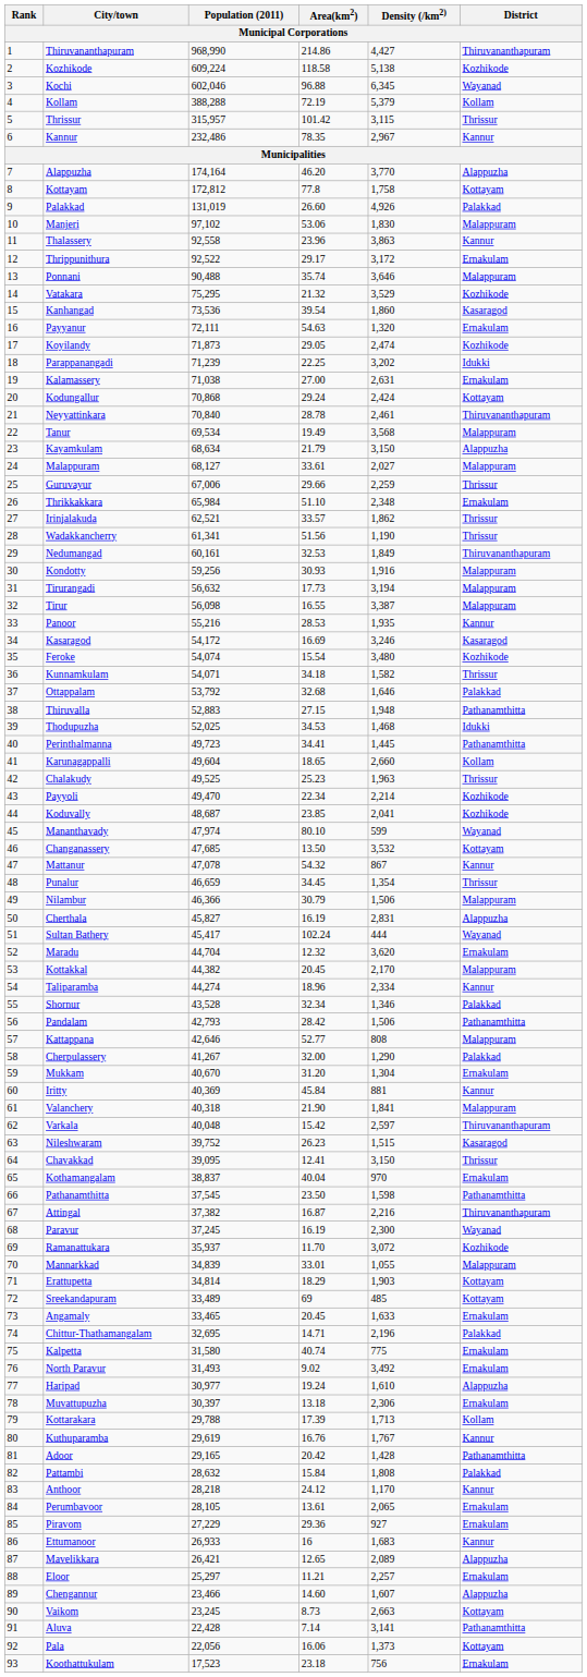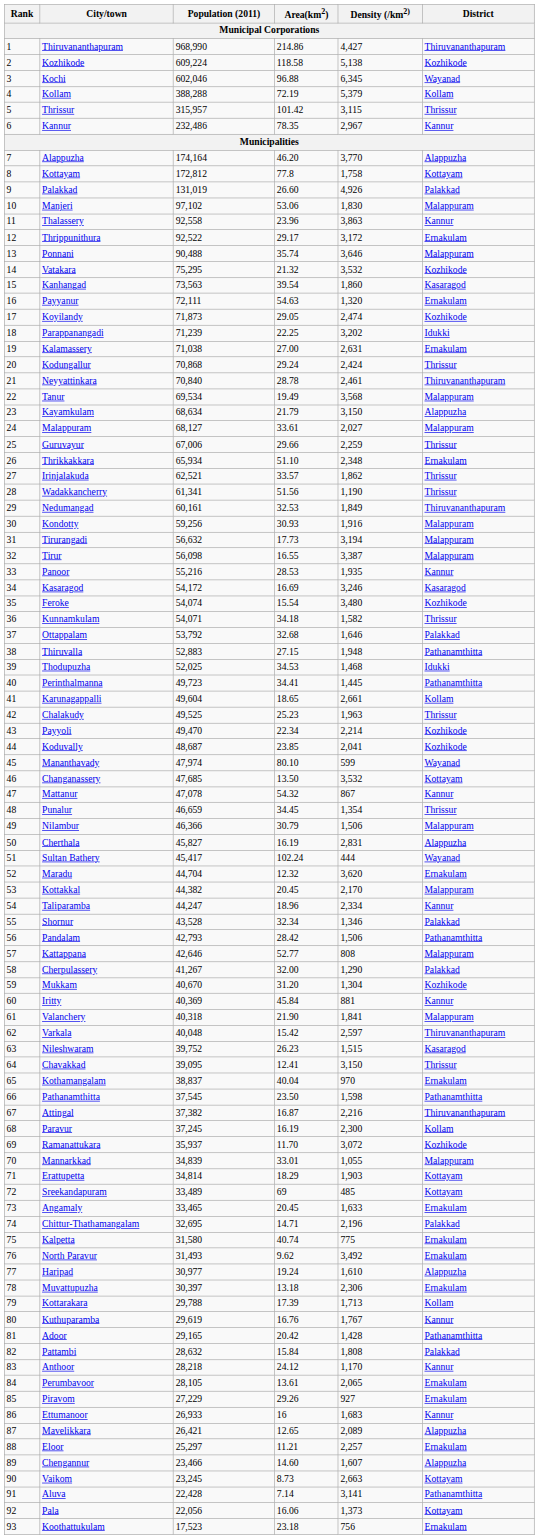 <table class="sortable wikitable" style="width: 50%; font-size: 0.90em;">
 <tr>
 <th>Rank</th>
 <th>City/town</th>
 <th>Population (2011)</th>
 <th>Area(km<sup>2</sup>)</th>
 <th>Density (/km<sup>2)</sup></th>
 <th>District</th>
 </tr>
 <tr>
 <th colspan="6" style="text-align:center;"><span><strong>Municipal Corporations</strong></span></th>
 </tr>
 <tr>
 <td>1</td>
 <td><a href='#'>Thiruvananthapuram</a></td>
 <td>968,990</td>
 <td>214.86</td>
 <td>4,427</td>
 <td><a href='#'>Thiruvananthapuram</a></td>
 </tr>
 <tr>
 <td>2</td>
 <td><a href='#'>Kozhikode</a></td>
 <td>609,224</td>
 <td>118.58</td>
 <td>5,138</td>
 <td Kozhikode district><a href='#'>Kozhikode</a></td>
 </tr>
 <tr>
 <td>3</td>
 <td><a href='#'>Kochi</a></td>
 <td>602,046</td>
 <td>96.88</td>
 <td>6,345</td>
 <td><a href='#'>Wayanad</a></td>
 </tr>
 <tr>
 <td>4</td>
 <td><a href='#'>Kollam</a></td>
 <td>388,288</td>
 <td>72.19</td>
 <td>5,379</td>
 <td><a href='#'>Kollam</a></td>
 </tr>
 <tr>
 <td>5</td>
 <td><a href='#'>Thrissur</a></td>
 <td>315,957</td>
 <td>101.42</td>
 <td>3,115</td>
 <td><a href='#'>Thrissur</a></td>
 </tr>
 <tr>
 <td>6</td>
 <td><a href='#'>Kannur</a></td>
 <td>232,486</td>
 <td>78.35</td>
 <td>2,967</td>
 <td><a href='#'>Kannur</a></td>
 </tr>
 <tr>
 <th colspan="6" style="text-align:center;"><span><strong>Municipalities</strong></span></th>
 </tr>
 <tr>
 <td>7</td>
 <td><a href='#'>Alappuzha</a></td>
 <td>174,164</td>
 <td>46.20</td>
 <td>3,770</td>
 <td><a href='#'>Alappuzha</a></td>
 </tr>
 <tr>
 <td>8</td>
 <td><a href='#'>Kottayam</a></td>
 <td>172,812</td>
 <td>77.8</td>
 <td>1,758</td>
 <td><a href='#'>Kottayam</a></td>
 </tr>
 <tr>
 <td>9</td>
 <td><a href='#'>Palakkad</a></td>
 <td>131,019</td>
 <td>26.60</td>
 <td>4,926</td>
 <td><a href='#'>Palakkad</a></td>
 </tr>
 <tr>
 <td>10</td>
 <td><a href='#'>Manjeri</a></td>
 <td>97,102</td>
 <td>53.06</td>
 <td>1,830</td>
 <td><a href='#'>Malappuram</a></td>
 </tr>
 <tr>
 <td>11</td>
 <td><a href='#'>Thalassery</a></td>
 <td>92,558</td>
 <td>23.96</td>
 <td>3,863</td>
 <td><a href='#'>Kannur</a></td>
 </tr>
 <tr>
 <td>12</td>
 <td><a href='#'>Thrippunithura</a></td>
 <td>92,522</td>
 <td>29.17</td>
 <td>3,172</td>
 <td><a href='#'>Ernakulam</a></td>
 </tr>
 <tr>
 <td>13</td>
 <td><a href='#'>Ponnani</a></td>
 <td>90,488</td>
 <td>35.74</td>
 <td>3,646</td>
 <td><a href='#'>Malappuram</a></td>
 </tr>
 <tr>
 <td>14</td>
 <td><a href='#'>Vatakara</a></td>
 <td>75,295</td>
 <td>21.32</td>
-<td>3,529</td>
+<td>3,532</td>
 <td><a href='#'>Kozhikode</a></td>
 </tr>
 <tr>
 <td>15</td>
 <td><a href='#'>Kanhangad</a></td>
-<td>73,536</td>
+<td>73,563</td>
 <td>39.54</td>
 <td>1,860</td>
 <td><a href='#'>Kasaragod</a></td>
 </tr>
 <tr>
 <td>16</td>
 <td><a href='#'>Payyanur</a></td>
 <td>72,111</td>
 <td>54.63</td>
 <td>1,320</td>
 <td><a href='#'>Ernakulam</a></td>
 </tr>
 <tr>
 <td>17</td>
 <td><a href='#'>Koyilandy</a></td>
 <td>71,873</td>
 <td>29.05</td>
 <td>2,474</td>
 <td><a href='#'>Kozhikode</a></td>
 </tr>
 <tr>
 <td>18</td>
 <td><a href='#'>Parappanangadi</a></td>
 <td>71,239</td>
 <td>22.25</td>
 <td>3,202</td>
 <td><a href='#'>Idukki</a></td>
 </tr>
 <tr>
 <td>19</td>
 <td><a href='#'>Kalamassery</a></td>
 <td>71,038</td>
 <td>27.00</td>
 <td>2,631</td>
 <td><a href='#'>Ernakulam</a></td>
 </tr>
 <tr>
 <td>20</td>
 <td><a href='#'>Kodungallur</a></td>
 <td>70,868</td>
 <td>29.24</td>
 <td>2,424</td>
-<td><a href='#'>Kottayam</a></td>
+<td><a href='#'>Thrissur</a></td>
 </tr>
 <tr>
 <td>21</td>
 <td><a href='#'>Neyyattinkara</a></td>
 <td>70,840</td>
 <td>28.78</td>
 <td>2,461</td>
 <td><a href='#'>Thiruvananthapuram</a></td>
 </tr>
 <tr>
 <td>22</td>
 <td><a href='#'>Tanur</a></td>
 <td>69,534</td>
 <td>19.49</td>
 <td>3,568</td>
 <td><a href='#'>Malappuram</a></td>
 </tr>
 <tr>
 <td>23</td>
 <td><a href='#'>Kayamkulam</a></td>
 <td>68,634</td>
 <td>21.79</td>
 <td>3,150</td>
 <td><a href='#'>Alappuzha</a></td>
 </tr>
 <tr>
 <td>24</td>
 <td><a href='#'>Malappuram</a></td>
 <td>68,127</td>
 <td>33.61</td>
 <td>2,027</td>
 <td><a href='#'>Malappuram</a></td>
 </tr>
 <tr>
 <td>25</td>
 <td><a href='#'>Guruvayur</a></td>
 <td>67,006</td>
 <td>29.66</td>
 <td>2,259</td>
 <td><a href='#'>Thrissur</a></td>
 </tr>
 <tr>
 <td>26</td>
 <td><a href='#'>Thrikkakkara</a></td>
-<td>65,984</td>
+<td>65,934</td>
 <td>51.10</td>
 <td>2,348</td>
 <td><a href='#'>Ernakulam</a></td>
 </tr>
 <tr>
 <td>27</td>
 <td><a href='#'>Irinjalakuda</a></td>
 <td>62,521</td>
 <td>33.57</td>
 <td>1,862</td>
 <td><a href='#'>Thrissur</a></td>
 </tr>
 <tr>
 <td>28</td>
 <td><a href='#'>Wadakkancherry</a></td>
 <td>61,341</td>
 <td>51.56</td>
 <td>1,190</td>
 <td><a href='#'>Thrissur</a></td>
 </tr>
 <tr>
 <td>29</td>
 <td><a href='#'>Nedumangad</a></td>
 <td>60,161</td>
 <td>32.53</td>
 <td>1,849</td>
 <td><a href='#'>Thiruvananthapuram</a></td>
 </tr>
 <tr>
 <td>30</td>
 <td><a href='#'>Kondotty</a></td>
 <td>59,256</td>
 <td>30.93</td>
 <td>1,916</td>
 <td><a href='#'>Malappuram</a></td>
 </tr>
 <tr>
 <td>31</td>
 <td><a href='#'>Tirurangadi</a></td>
 <td>56,632</td>
 <td>17.73</td>
 <td>3,194</td>
 <td><a href='#'>Malappuram</a></td>
 </tr>
 <tr>
 <td>32</td>
 <td><a href='#'>Tirur</a></td>
 <td>56,098</td>
 <td>16.55</td>
 <td>3,387</td>
 <td><a href='#'>Malappuram</a></td>
 </tr>
 <tr>
 <td>33</td>
 <td><a href='#'>Panoor</a></td>
 <td>55,216</td>
 <td>28.53</td>
 <td>1,935</td>
 <td><a href='#'>Kannur</a></td>
 </tr>
 <tr>
 <td>34</td>
 <td><a href='#'>Kasaragod</a></td>
 <td>54,172</td>
 <td>16.69</td>
 <td>3,246</td>
 <td><a href='#'>Kasaragod</a></td>
 </tr>
 <tr>
 <td>35</td>
 <td><a href='#'>Feroke</a></td>
 <td>54,074</td>
 <td>15.54</td>
 <td>3,480</td>
 <td><a href='#'>Kozhikode</a></td>
 </tr>
 <tr>
 <td>36</td>
 <td><a href='#'>Kunnamkulam</a></td>
 <td>54,071</td>
 <td>34.18</td>
 <td>1,582</td>
 <td><a href='#'>Thrissur</a></td>
 </tr>
 <tr>
 <td>37</td>
 <td><a href='#'>Ottappalam</a></td>
 <td>53,792</td>
 <td>32.68</td>
 <td>1,646</td>
 <td><a href='#'>Palakkad</a></td>
 </tr>
 <tr>
 <td>38</td>
 <td><a href='#'>Thiruvalla</a></td>
 <td>52,883</td>
 <td>27.15</td>
 <td>1,948</td>
 <td><a href='#'>Pathanamthitta</a></td>
 </tr>
 <tr>
 <td>39</td>
 <td><a href='#'>Thodupuzha</a></td>
 <td>52,025</td>
 <td>34.53</td>
 <td>1,468</td>
 <td><a href='#'>Idukki</a></td>
 </tr>
 <tr>
 <td>40</td>
 <td><a href='#'>Perinthalmanna</a></td>
 <td>49,723</td>
 <td>34.41</td>
 <td>1,445</td>
 <td><a href='#'>Pathanamthitta</a></td>
 </tr>
 <tr>
 <td>41</td>
 <td><a href='#'>Karunagappalli</a></td>
 <td>49,604</td>
 <td>18.65</td>
-<td>2,660</td>
+<td>2,661</td>
 <td><a href='#'>Kollam</a></td>
 </tr>
 <tr>
 <td>42</td>
 <td><a href='#'>Chalakudy</a></td>
 <td>49,525</td>
 <td>25.23</td>
 <td>1,963</td>
 <td><a href='#'>Thrissur</a></td>
 </tr>
 <tr>
 <td>43</td>
 <td><a href='#'>Payyoli</a></td>
 <td>49,470</td>
 <td>22.34</td>
 <td>2,214</td>
 <td><a href='#'>Kozhikode</a></td>
 </tr>
 <tr>
 <td>44</td>
 <td><a href='#'>Koduvally</a></td>
 <td>48,687</td>
 <td>23.85</td>
 <td>2,041</td>
 <td><a href='#'>Kozhikode</a></td>
 </tr>
 <tr>
 <td>45</td>
 <td><a href='#'>Mananthavady</a></td>
 <td>47,974</td>
 <td>80.10</td>
 <td>599</td>
 <td><a href='#'>Wayanad</a></td>
 </tr>
 <tr>
 <td>46</td>
 <td><a href='#'>Changanassery</a></td>
 <td>47,685</td>
 <td>13.50</td>
 <td>3,532</td>
 <td><a href='#'>Kottayam</a></td>
 </tr>
 <tr>
 <td>47</td>
 <td><a href='#'>Mattanur</a></td>
 <td>47,078</td>
 <td>54.32</td>
 <td>867</td>
 <td><a href='#'>Kannur</a></td>
 </tr>
 <tr>
 <td>48</td>
 <td><a href='#'>Punalur</a></td>
 <td>46,659</td>
 <td>34.45</td>
 <td>1,354</td>
 <td><a href='#'>Thrissur</a></td>
 </tr>
 <tr>
 <td>49</td>
 <td><a href='#'>Nilambur</a></td>
 <td>46,366</td>
 <td>30.79</td>
 <td>1,506</td>
 <td><a href='#'>Malappuram</a></td>
 </tr>
 <tr>
 <td>50</td>
 <td><a href='#'>Cherthala</a></td>
 <td>45,827</td>
 <td>16.19</td>
 <td>2,831</td>
 <td><a href='#'>Alappuzha</a></td>
 </tr>
 <tr>
 <td>51</td>
 <td><a href='#'>Sultan Bathery</a></td>
 <td>45,417</td>
 <td>102.24</td>
 <td>444</td>
 <td><a href='#'>Wayanad</a></td>
 </tr>
 <tr>
 <td>52</td>
 <td><a href='#'>Maradu</a></td>
 <td>44,704</td>
 <td>12.32</td>
 <td>3,620</td>
 <td><a href='#'>Ernakulam</a></td>
 </tr>
 <tr>
 <td>53</td>
 <td><a href='#'>Kottakkal</a></td>
 <td>44,382</td>
 <td>20.45</td>
 <td>2,170</td>
 <td><a href='#'>Malappuram</a></td>
 </tr>
 <tr>
 <td>54</td>
 <td><a href='#'>Taliparamba</a></td>
-<td>44,274</td>
+<td>44,247</td>
 <td>18.96</td>
 <td>2,334</td>
 <td><a href='#'>Kannur</a></td>
 </tr>
 <tr>
 <td>55</td>
 <td><a href='#'>Shornur</a></td>
 <td>43,528</td>
 <td>32.34</td>
 <td>1,346</td>
 <td><a href='#'>Palakkad</a></td>
 </tr>
 <tr>
 <td>56</td>
 <td><a href='#'>Pandalam</a></td>
 <td>42,793</td>
 <td>28.42</td>
 <td>1,506</td>
 <td><a href='#'>Pathanamthitta</a></td>
 </tr>
 <tr>
 <td>57</td>
 <td><a href='#'>Kattappana</a></td>
 <td>42,646</td>
 <td>52.77</td>
 <td>808</td>
 <td><a href='#'>Malappuram</a></td>
 </tr>
 <tr>
 <td>58</td>
 <td><a href='#'>Cherpulassery</a></td>
 <td>41,267</td>
 <td>32.00</td>
 <td>1,290</td>
 <td><a href='#'>Palakkad</a></td>
 </tr>
 <tr>
 <td>59</td>
 <td><a href='#'>Mukkam</a></td>
 <td>40,670</td>
 <td>31.20</td>
 <td>1,304</td>
-<td><a href='#'>Ernakulam</a></td>
+<td><a href='#'>Kozhikode</a></td>
 </tr>
 <tr>
 <td>60</td>
 <td><a href='#'>Iritty</a></td>
 <td>40,369</td>
 <td>45.84</td>
 <td>881</td>
 <td><a href='#'>Kannur</a></td>
 </tr>
 <tr>
 <td>61</td>
 <td><a href='#'>Valanchery</a></td>
 <td>40,318</td>
 <td>21.90</td>
 <td>1,841</td>
 <td><a href='#'>Malappuram</a></td>
 </tr>
 <tr>
 <td>62</td>
 <td><a href='#'>Varkala</a></td>
 <td>40,048</td>
 <td>15.42</td>
 <td>2,597</td>
 <td><a href='#'>Thiruvananthapuram</a></td>
 </tr>
 <tr>
 <td>63</td>
 <td><a href='#'>Nileshwaram</a></td>
 <td>39,752</td>
 <td>26.23</td>
 <td>1,515</td>
 <td><a href='#'>Kasaragod</a></td>
 </tr>
 <tr>
 <td>64</td>
 <td><a href='#'>Chavakkad</a></td>
 <td>39,095</td>
 <td>12.41</td>
 <td>3,150</td>
 <td><a href='#'>Thrissur</a></td>
 </tr>
 <tr>
 <td>65</td>
 <td><a href='#'>Kothamangalam</a></td>
 <td>38,837</td>
 <td>40.04</td>
 <td>970</td>
 <td><a href='#'>Ernakulam</a></td>
 </tr>
 <tr>
 <td>66</td>
 <td><a href='#'>Pathanamthitta</a></td>
 <td>37,545</td>
 <td>23.50</td>
 <td>1,598</td>
 <td><a href='#'>Pathanamthitta</a></td>
 </tr>
 <tr>
 <td>67</td>
 <td><a href='#'>Attingal</a></td>
 <td>37,382</td>
 <td>16.87</td>
 <td>2,216</td>
 <td><a href='#'>Thiruvananthapuram</a></td>
 </tr>
 <tr>
 <td>68</td>
 <td><a href='#'>Paravur</a></td>
 <td>37,245</td>
 <td>16.19</td>
 <td>2,300</td>
-<td><a href='#'>Wayanad</a></td>
+<td><a href='#'>Kollam</a></td>
 </tr>
 <tr>
 <td>69</td>
 <td><a href='#'>Ramanattukara</a></td>
 <td>35,937</td>
 <td>11.70</td>
 <td>3,072</td>
 <td><a href='#'>Kozhikode</a></td>
 </tr>
 <tr>
 <td>70</td>
 <td><a href='#'>Mannarkkad</a></td>
 <td>34,839</td>
 <td>33.01</td>
 <td>1,055</td>
 <td><a href='#'>Malappuram</a></td>
 </tr>
 <tr>
 <td>71</td>
 <td><a href='#'>Erattupetta</a></td>
 <td>34,814</td>
 <td>18.29</td>
 <td>1,903</td>
 <td><a href='#'>Kottayam</a></td>
 </tr>
 <tr>
 <td>72</td>
 <td><a href='#'>Sreekandapuram</a></td>
 <td>33,489</td>
 <td>69</td>
 <td>485</td>
 <td><a href='#'>Kottayam</a></td>
 </tr>
 <tr>
 <td>73</td>
 <td><a href='#'>Angamaly</a></td>
 <td>33,465</td>
 <td>20.45</td>
 <td>1,633</td>
 <td><a href='#'>Ernakulam</a></td>
 </tr>
 <tr>
 <td>74</td>
 <td><a href='#'>Chittur-Thathamangalam</a></td>
 <td>32,695</td>
 <td>14.71</td>
 <td>2,196</td>
 <td><a href='#'>Palakkad</a></td>
 </tr>
 <tr>
 <td>75</td>
 <td><a href='#'>Kalpetta</a></td>
 <td>31,580</td>
 <td>40.74</td>
 <td>775</td>
 <td><a href='#'>Ernakulam</a></td>
 </tr>
 <tr>
 <td>76</td>
 <td><a href='#'>North Paravur</a></td>
 <td>31,493</td>
-<td>9.02</td>
+<td>9.62</td>
 <td>3,492</td>
 <td><a href='#'>Ernakulam</a></td>
 </tr>
 <tr>
 <td>77</td>
 <td><a href='#'>Haripad</a></td>
 <td>30,977</td>
 <td>19.24</td>
 <td>1,610</td>
 <td><a href='#'>Alappuzha</a></td>
 </tr>
 <tr>
 <td>78</td>
 <td><a href='#'>Muvattupuzha</a></td>
 <td>30,397</td>
 <td>13.18</td>
 <td>2,306</td>
 <td><a href='#'>Ernakulam</a></td>
 </tr>
 <tr>
 <td>79</td>
 <td><a href='#'>Kottarakara</a></td>
 <td>29,788</td>
 <td>17.39</td>
 <td>1,713</td>
 <td><a href='#'>Kollam</a></td>
 </tr>
 <tr>
 <td>80</td>
 <td><a href='#'>Kuthuparamba</a></td>
 <td>29,619</td>
 <td>16.76</td>
 <td>1,767</td>
 <td><a href='#'>Kannur</a></td>
 </tr>
 <tr>
 <td>81</td>
 <td><a href='#'>Adoor</a></td>
 <td>29,165</td>
 <td>20.42</td>
 <td>1,428</td>
 <td><a href='#'>Pathanamthitta</a></td>
 </tr>
 <tr>
 <td>82</td>
 <td><a href='#'>Pattambi</a></td>
 <td>28,632</td>
 <td>15.84</td>
 <td>1,808</td>
 <td><a href='#'>Palakkad</a></td>
 </tr>
 <tr>
 <td>83</td>
 <td><a href='#'>Anthoor</a></td>
 <td>28,218</td>
 <td>24.12</td>
 <td>1,170</td>
 <td><a href='#'>Kannur</a></td>
 </tr>
 <tr>
 <td>84</td>
 <td><a href='#'>Perumbavoor</a></td>
 <td>28,105</td>
 <td>13.61</td>
 <td>2,065</td>
 <td><a href='#'>Ernakulam</a></td>
 </tr>
 <tr>
 <td>85</td>
 <td><a href='#'>Piravom</a></td>
 <td>27,229</td>
-<td>29.36</td>
+<td>29.26</td>
 <td>927</td>
 <td><a href='#'>Ernakulam</a></td>
 </tr>
 <tr>
 <td>86</td>
 <td><a href='#'>Ettumanoor</a></td>
 <td>26,933</td>
 <td>16</td>
 <td>1,683</td>
 <td><a href='#'>Kannur</a></td>
 </tr>
 <tr>
 <td>87</td>
 <td><a href='#'>Mavelikkara</a></td>
 <td>26,421</td>
 <td>12.65</td>
 <td>2,089</td>
 <td><a href='#'>Alappuzha</a></td>
 </tr>
 <tr>
 <td>88</td>
 <td><a href='#'>Eloor</a></td>
 <td>25,297</td>
 <td>11.21</td>
 <td>2,257</td>
 <td><a href='#'>Ernakulam</a></td>
 </tr>
 <tr>
 <td>89</td>
 <td><a href='#'>Chengannur</a></td>
 <td>23,466</td>
 <td>14.60</td>
 <td>1,607</td>
 <td><a href='#'>Alappuzha</a></td>
 </tr>
 <tr>
 <td>90</td>
 <td><a href='#'>Vaikom</a></td>
 <td>23,245</td>
 <td>8.73</td>
 <td>2,663</td>
 <td><a href='#'>Kottayam</a></td>
 </tr>
 <tr>
 <td>91</td>
 <td><a href='#'>Aluva</a></td>
 <td>22,428</td>
 <td>7.14</td>
 <td>3,141</td>
 <td><a href='#'>Pathanamthitta</a></td>
 </tr>
 <tr>
 <td>92</td>
 <td><a href='#'>Pala</a></td>
 <td>22,056</td>
 <td>16.06</td>
 <td>1,373</td>
 <td><a href='#'>Kottayam</a></td>
 </tr>
 <tr>
 <td>93</td>
 <td><a href='#'>Koothattukulam</a></td>
 <td>17,523</td>
 <td>23.18</td>
 <td>756</td>
 <td><a href='#'>Ernakulam</a></td>
 </tr>
 </table>
